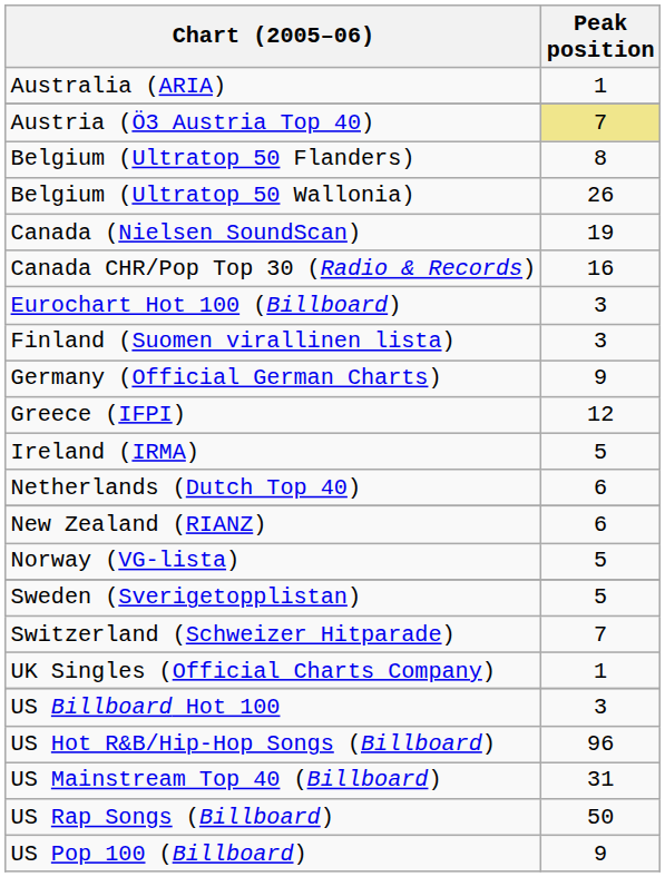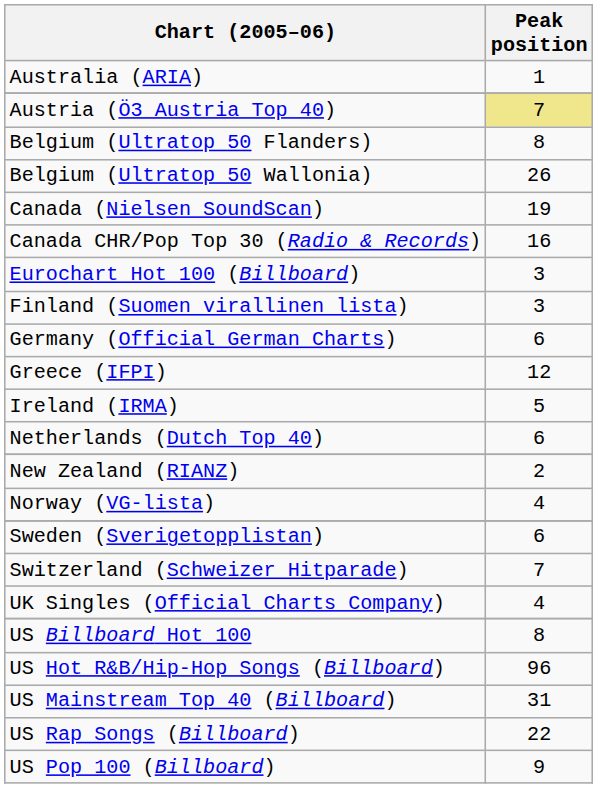 <table class="wikitable sortable">
 <tr>
 <th>Chart (2005–06)</th>
 <th>Peak<br>position</th>
 </tr>
 <tr>
 <td align="left">Australia (<a href='#'>ARIA</a>)</td>
 <td style="text-align:center;">1</td>
 </tr>
 <tr>
 </tr>
 <tr>
 <td align="left">Austria (<a href='#'>Ö3 Austria Top 40</a>)</td>
 <td style="background: khaki; text-align:center;">7</td>
 </tr>
 <tr>
 <td align="left">Belgium (<a href='#'>Ultratop 50</a> Flanders)</td>
 <td style="text-align:center;">8</td>
 </tr>
 <tr>
 <td align="left">Belgium (<a href='#'>Ultratop 50</a> Wallonia)</td>
 <td style="text-align:center;">26</td>
 </tr>
 <tr>
 <td>Canada (<a href='#'>Nielsen SoundScan</a>)</td>
 <td style="text-align:center">19</td>
 </tr>
 <tr>
 <td>Canada CHR/Pop Top 30 (<em><a href='#'>Radio & Records</a></em>)</td>
 <td align="center">16</td>
 </tr>
 <tr>
 <td align="left"><a href='#'>Eurochart Hot 100</a> (<a href='#'><em>Billboard</em></a>)</td>
 <td style="text-align:center;">3</td>
 </tr>
 <tr>
 <td align="left">Finland (<a href='#'>Suomen virallinen lista</a>)</td>
 <td style="text-align:center;">3</td>
 </tr>
 <tr>
 <td align="left">Germany (<a href='#'>Official German Charts</a>)</td>
-<td style="text-align:center;">9</td>
+<td style="text-align:center;">6</td>
 </tr>
 <tr>
 <td align="left">Greece (<a href='#'>IFPI</a>)</td>
 <td style="text-align:center;">12</td>
 </tr>
 <tr>
 <td align="left">Ireland (<a href='#'>IRMA</a>)</td>
 <td style="text-align:center;">5</td>
 </tr>
 <tr>
 <td align="left">Netherlands (<a href='#'>Dutch Top 40</a>)</td>
 <td style="text-align:center;">6</td>
 </tr>
 <tr>
 </tr>
 <tr>
 <td align="left">New Zealand (<a href='#'>RIANZ</a>)</td>
-<td style="text-align:center;">6</td>
+<td style="text-align:center;">2</td>
 </tr>
 <tr>
 <td align="left">Norway (<a href='#'>VG-lista</a>)</td>
-<td style="text-align:center;">5</td>
+<td style="text-align:center;">4</td>
 </tr>
 <tr>
 </tr>
 <tr>
 <td align="left">Sweden (<a href='#'>Sverigetopplistan</a>)</td>
-<td style="text-align:center;">5</td>
+<td style="text-align:center;">6</td>
 </tr>
 <tr>
 <td align="left">Switzerland (<a href='#'>Schweizer Hitparade</a>)</td>
 <td style="text-align:center;">7</td>
 </tr>
 <tr>
 <td align="left">UK Singles (<a href='#'>Official Charts Company</a>)</td>
-<td style="text-align:center;">1</td>
+<td style="text-align:center;">4</td>
 </tr>
 <tr>
 </tr>
 <tr>
 <td align="left">US <a href='#'><em>Billboard</em> Hot 100</a></td>
-<td style="text-align:center;">3</td>
+<td style="text-align:center;">8</td>
 </tr>
 <tr>
 <td align="left">US <a href='#'>Hot R&B/Hip-Hop Songs</a> (<a href='#'><em>Billboard</em></a>)</td>
 <td style="text-align:center;">96</td>
 </tr>
 <tr>
 <td align="left">US <a href='#'>Mainstream Top 40</a> (<a href='#'><em>Billboard</em></a>)</td>
 <td style="text-align:center;">31</td>
 </tr>
 <tr>
 <td align="left">US <a href='#'>Rap Songs</a> (<a href='#'><em>Billboard</em></a>)</td>
-<td style="text-align:center;">50</td>
+<td style="text-align:center;">22</td>
 </tr>
 <tr>
 <td align="left">US <a href='#'>Pop 100</a> (<a href='#'><em>Billboard</em></a>)</td>
 <td style="text-align:center;">9</td>
 </tr>
 </table>
